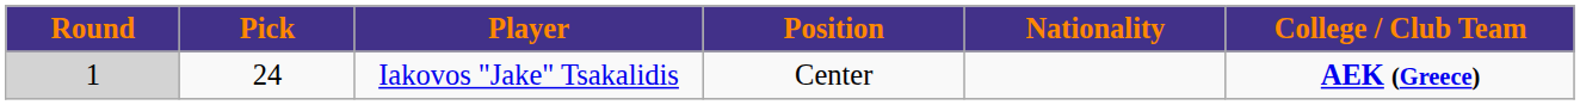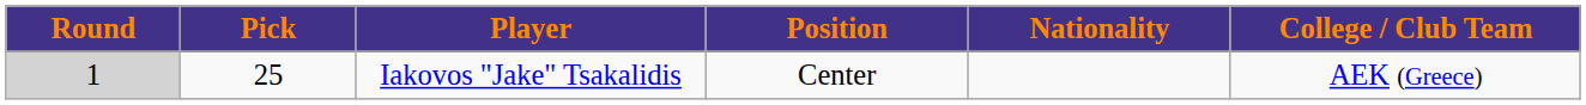 <table class="wikitable sortable sortable">
 <tr>
 <th style="background:#423189; color:#FF8800" width="10%">Round</th>
 <th style="background:#423189; color:#FF8800" width="10%">Pick</th>
 <th style="background:#423189; color:#FF8800" width="20%">Player</th>
 <th style="background:#423189; color:#FF8800" width="15%">Position</th>
 <th style="background:#423189; color:#FF8800" width="15%">Nationality</th>
 <th style="background:#423189; color:#FF8800" width="20%">College / Club Team</th>
 </tr>
 <tr style="text-align: center">
 <td style="background: lightgrey;">1</td>
-<td>24</td>
+<td>25</td>
 <td><a href='#'>Iakovos "Jake" Tsakalidis</a></td>
 <td>Center</td>
 <td></td>
-<td><strong><a href='#'>AEK</a> <small>(<a href='#'>Greece</a>)</small></strong></td>
+<td><a href='#'>AEK</a> <small>(<a href='#'>Greece</a>)</small></td>
 </tr>
 </table>
